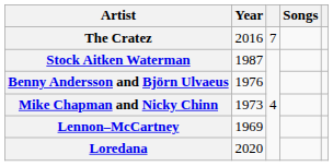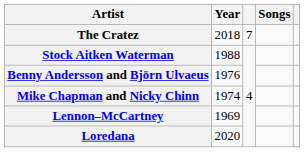 <table class="wikitable plainrowheaders" style="text-align:center;">
 <tr>
 <th>Artist</th>
 <th>Year</th>
 <th></th>
 <th>Songs</th>
 <th></th>
 </tr>
 <tr>
 <th scope="row">The Cratez</th>
-<td>2016</td>
+<td>2018</td>
 <td>7</td>
 <td></td>
 <td></td>
 </tr>
 <tr>
 <th scope="row"><a href='#'>Stock Aitken Waterman</a></th>
-<td>1987</td>
+<td>1988</td>
 <td rowspan="5">4</td>
 <td></td>
 <td></td>
 </tr>
 <tr>
 <th scope="row"><a href='#'>Benny Andersson</a> and <a href='#'>Björn Ulvaeus</a></th>
 <td>1976</td>
 <td></td>
 <td></td>
 </tr>
 <tr>
 <th scope="row"><a href='#'>Mike Chapman</a> and <a href='#'>Nicky Chinn</a></th>
-<td>1973</td>
+<td>1974</td>
 <td></td>
 <td></td>
 </tr>
 <tr>
 <th scope="row"><a href='#'>Lennon–McCartney</a></th>
 <td>1969</td>
 <td></td>
 <td></td>
 </tr>
 <tr>
 <th scope="row"><a href='#'>Loredana</a></th>
 <td>2020</td>
 <td></td>
 </tr>
 </table>
